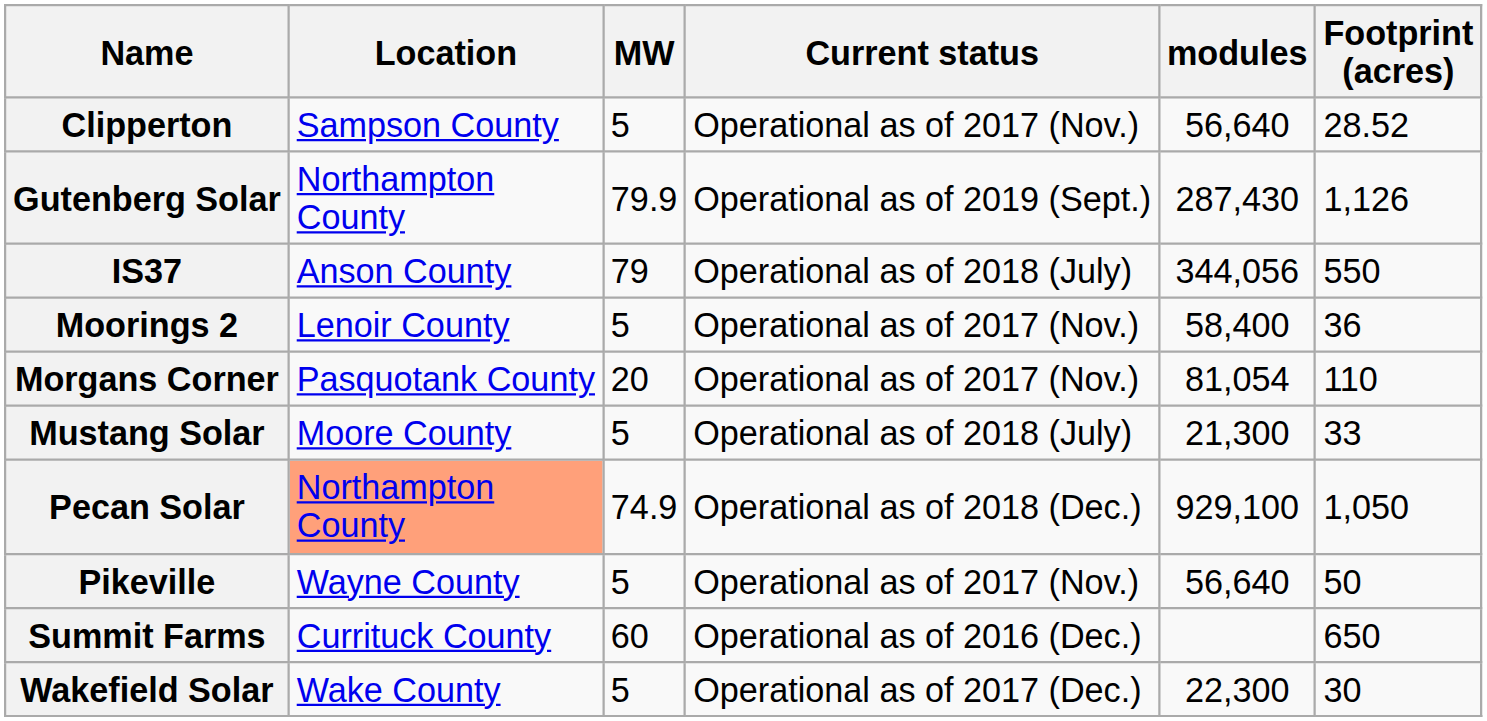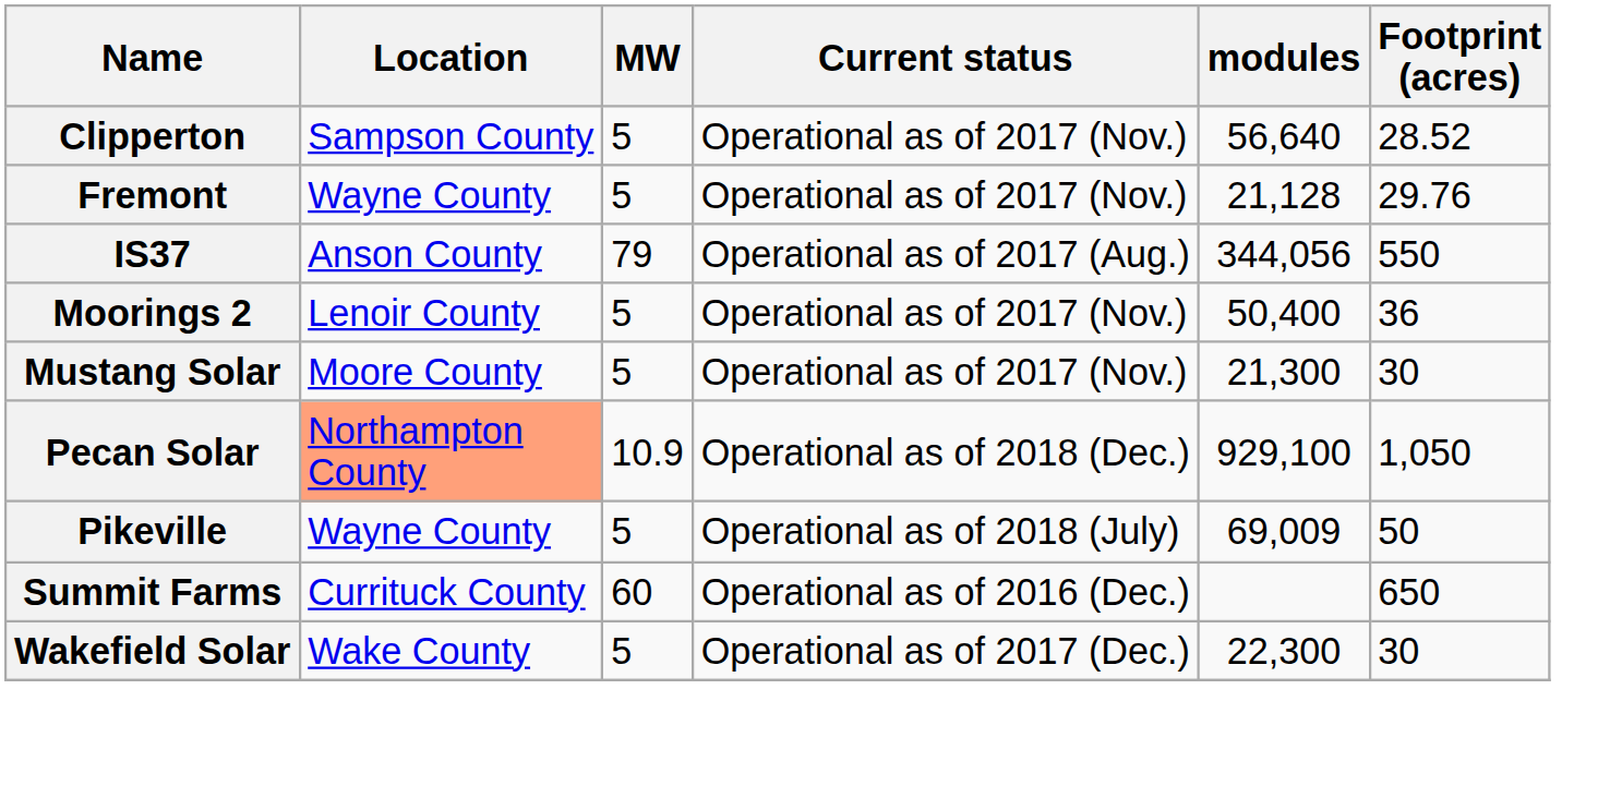 <table class="wikitable sortable" style="font-size:95%;">
 <tr>
 <th>Name</th>
 <th>Location</th>
 <th>MW</th>
 <th>Current status</th>
 <th> modules</th>
 <th>Footprint<br>(acres)</th>
 </tr>
 <tr>
 <th>Clipperton</th>
 <td><a href='#'>Sampson County</a></td>
 <td>5</td>
 <td>Operational as of 2017 (Nov.)</td>
 <td style="text-align:center;">56,640</td>
 <td>28.52</td>
 </tr>
 <tr>
-<th>Gutenberg Solar</th>
-<td><a href='#'>Northampton</a><br><a href='#'>County</a></td>
-<td>79.9</td>
-<td>Operational as of 2019 (Sept.)</td>
-<td style="text-align:center;">287,430</td>
-<td>1,126</td>
+<th>Fremont</th>
+<td><a href='#'>Wayne County</a></td>
+<td>5</td>
+<td>Operational as of 2017 (Nov.)</td>
+<td style="text-align:center;">21,128</td>
+<td>29.76</td>
 </tr>
 <tr>
 <th>IS37</th>
 <td><a href='#'>Anson County</a></td>
 <td>79</td>
-<td>Operational as of 2018 (July)</td>
+<td>Operational as of 2017 (Aug.)</td>
 <td style="text-align:center;">344,056</td>
 <td>550</td>
 </tr>
 <tr>
 <th>Moorings 2</th>
 <td><a href='#'>Lenoir County</a></td>
 <td>5</td>
 <td>Operational as of 2017 (Nov.)</td>
-<td style="text-align:center;">58,400</td>
+<td style="text-align:center;">50,400</td>
 <td>36</td>
-</tr>
-<tr>
-<th>Morgans Corner</th>
-<td><a href='#'>Pasquotank County</a></td>
-<td>20</td>
-<td>Operational as of 2017 (Nov.)</td>
-<td style="text-align:center;">81,054</td>
-<td>110</td>
 </tr>
 <tr>
 <th>Mustang Solar</th>
 <td><a href='#'>Moore County</a></td>
 <td>5</td>
-<td>Operational as of 2018 (July)</td>
+<td>Operational as of 2017 (Nov.)</td>
 <td style="text-align:center;">21,300</td>
-<td>33</td>
+<td>30</td>
 </tr>
 <tr>
 <th>Pecan Solar</th>
 <td style="background: lightsalmon;"><a href='#'>Northampton</a><br><a href='#'>County</a></td>
-<td>74.9</td>
+<td>10.9</td>
 <td>Operational as of 2018 (Dec.)</td>
 <td style="text-align:center;">929,100</td>
 <td>1,050</td>
 </tr>
 <tr>
 <th>Pikeville</th>
 <td><a href='#'>Wayne County</a></td>
 <td>5</td>
-<td>Operational as of 2017 (Nov.)</td>
-<td style="text-align:center;">56,640</td>
+<td>Operational as of 2018 (July)</td>
+<td style="text-align:center;">69,009</td>
 <td>50</td>
 </tr>
 <tr>
 <th>Summit Farms</th>
 <td><a href='#'>Currituck County</a></td>
 <td>60</td>
 <td>Operational as of 2016 (Dec.)</td>
 <td style="text-align:center;"></td>
 <td>650</td>
 </tr>
 <tr>
 <th>Wakefield Solar</th>
 <td><a href='#'>Wake County</a></td>
 <td>5</td>
 <td>Operational as of 2017 (Dec.)</td>
 <td style="text-align:center;">22,300</td>
 <td>30</td>
 </tr>
 <tr class="sortbottom">
 </tr>
 </table>
